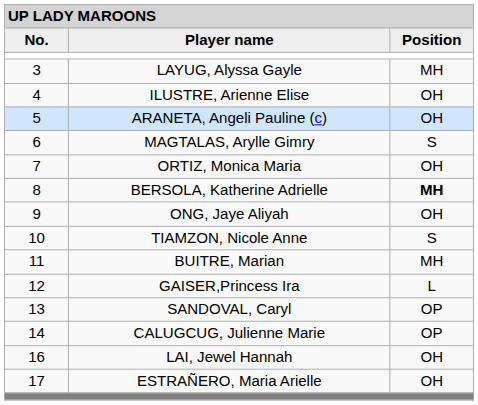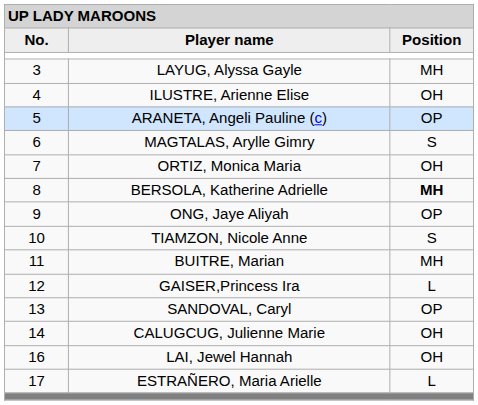 <table class='wikitable mw-collapsible mw-collapsed' style='text-align: center; width: 500px; border: none;'>
 <tr>
 <th style="background:#D4D4D4; text-align:left;" colspan=3> UP LADY MAROONS</th>
 </tr>
 <tr style="background:#EEEEEE; font-weight:bold;">
 <td width=10%>No.</td>
 <td width=50%>Player name</td>
 <td width=10%>Position</td>
 </tr>
 <tr style="background:#FFFFFF;">
 <td colspan=3 align=center></td>
 </tr>
 <tr>
 <td align=center>3</td>
 <td>LAYUG, Alyssa Gayle</td>
 <td align=center>MH</td>
 </tr>
 <tr>
 <td align=center>4</td>
 <td>ILUSTRE, Arienne Elise</td>
 <td align=center>OH</td>
 </tr>
 <tr bgcolor=#D0E6FF>
 <td align=center>5</td>
 <td>ARANETA, Angeli Pauline (<a href='#'>c</a>)</td>
-<td align=center>OH</td>
+<td align=center>OP</td>
 </tr>
 <tr>
 <td align=center>6</td>
 <td>MAGTALAS, Arylle Gimry</td>
 <td align=center>S</td>
 </tr>
 <tr>
 <td align=center>7</td>
 <td>ORTIZ, Monica Maria</td>
 <td align=center>OH</td>
 </tr>
 <tr>
 <td align=center>8</td>
 <td>BERSOLA, Katherine Adrielle</td>
 <td align=center><strong>MH</strong></td>
 </tr>
 <tr>
 <td align=center>9</td>
 <td>ONG, Jaye Aliyah</td>
-<td align=center>OH</td>
+<td align=center>OP</td>
 </tr>
 <tr>
 <td align=center>10</td>
 <td>TIAMZON, Nicole Anne</td>
 <td align=center>S</td>
 </tr>
 <tr>
 <td align=center>11</td>
 <td>BUITRE, Marian</td>
 <td align=center>MH</td>
 </tr>
 <tr>
 <td align=center>12</td>
 <td>GAISER,Princess Ira</td>
 <td align=center>L</td>
 </tr>
 <tr>
 <td align=center>13</td>
 <td>SANDOVAL, Caryl</td>
 <td align=center>OP</td>
 </tr>
 <tr>
 <td align=center>14</td>
 <td>CALUGCUG, Julienne Marie</td>
-<td align=center>OP</td>
+<td align=center>OH</td>
 </tr>
 <tr>
 <td align=center>16</td>
 <td>LAI, Jewel Hannah</td>
 <td align=center>OH</td>
 </tr>
 <tr>
 <td align=center>17</td>
 <td>ESTRAÑERO, Maria Arielle</td>
-<td align=center>OH</td>
+<td align=center>L</td>
 </tr>
 <tr>
 <th style="background:gray;" colspan=3></th>
 </tr>
 <tr>
 </tr>
 </table>
